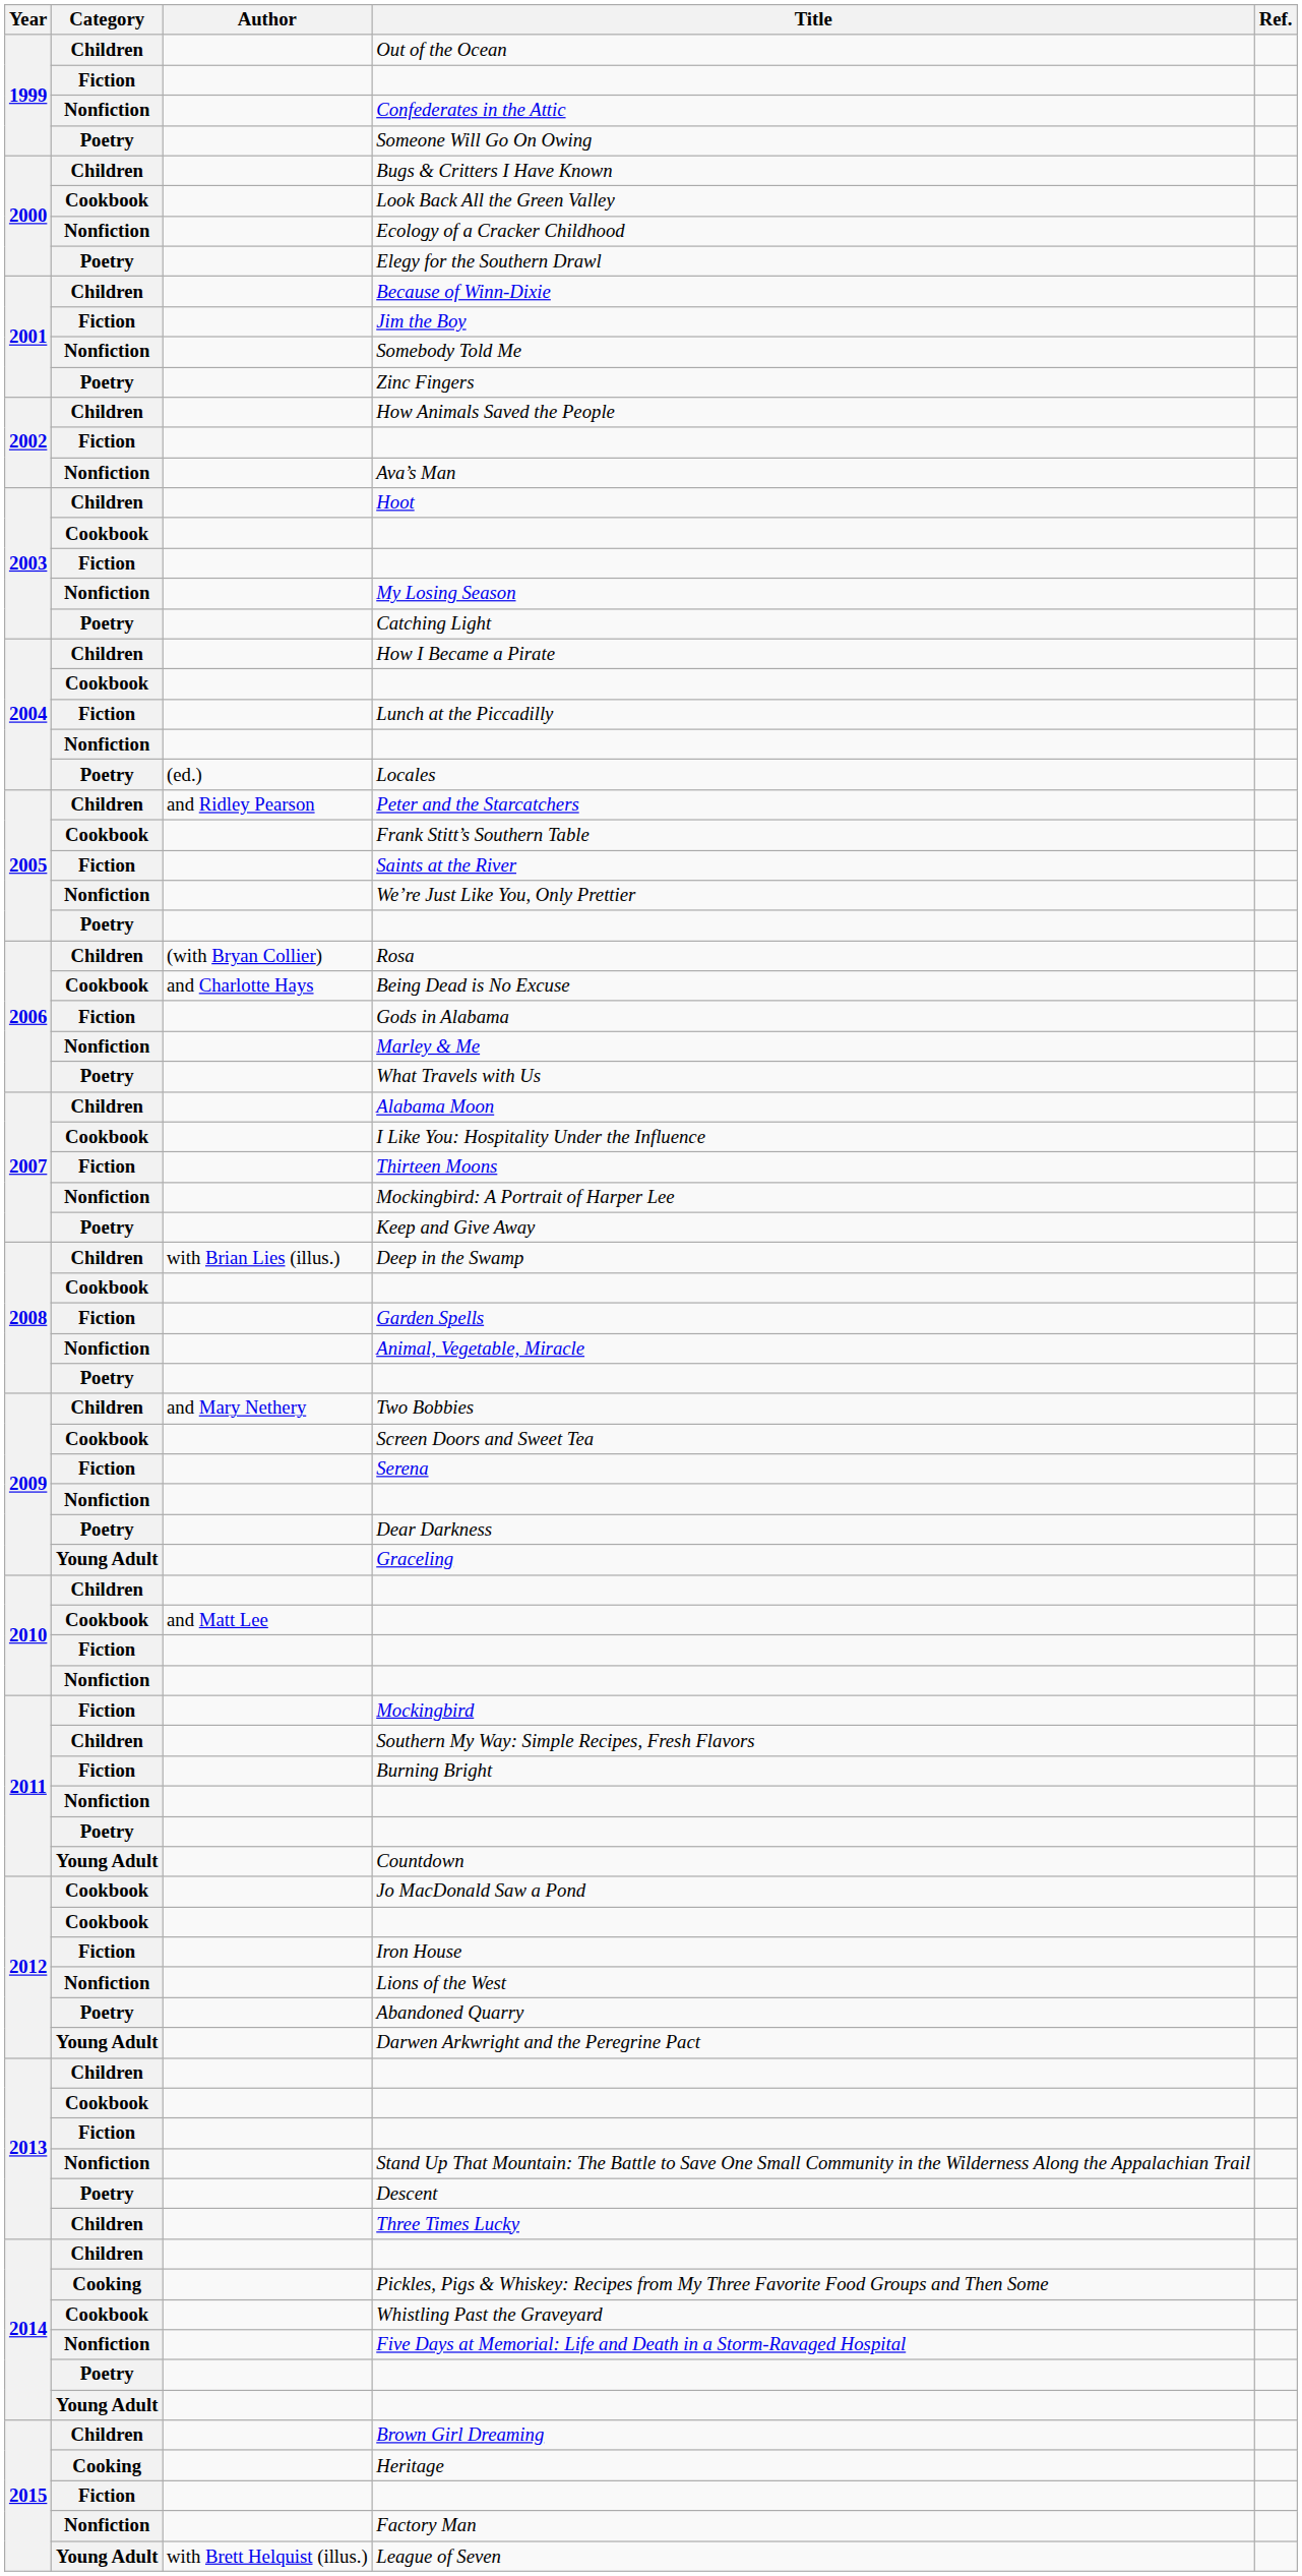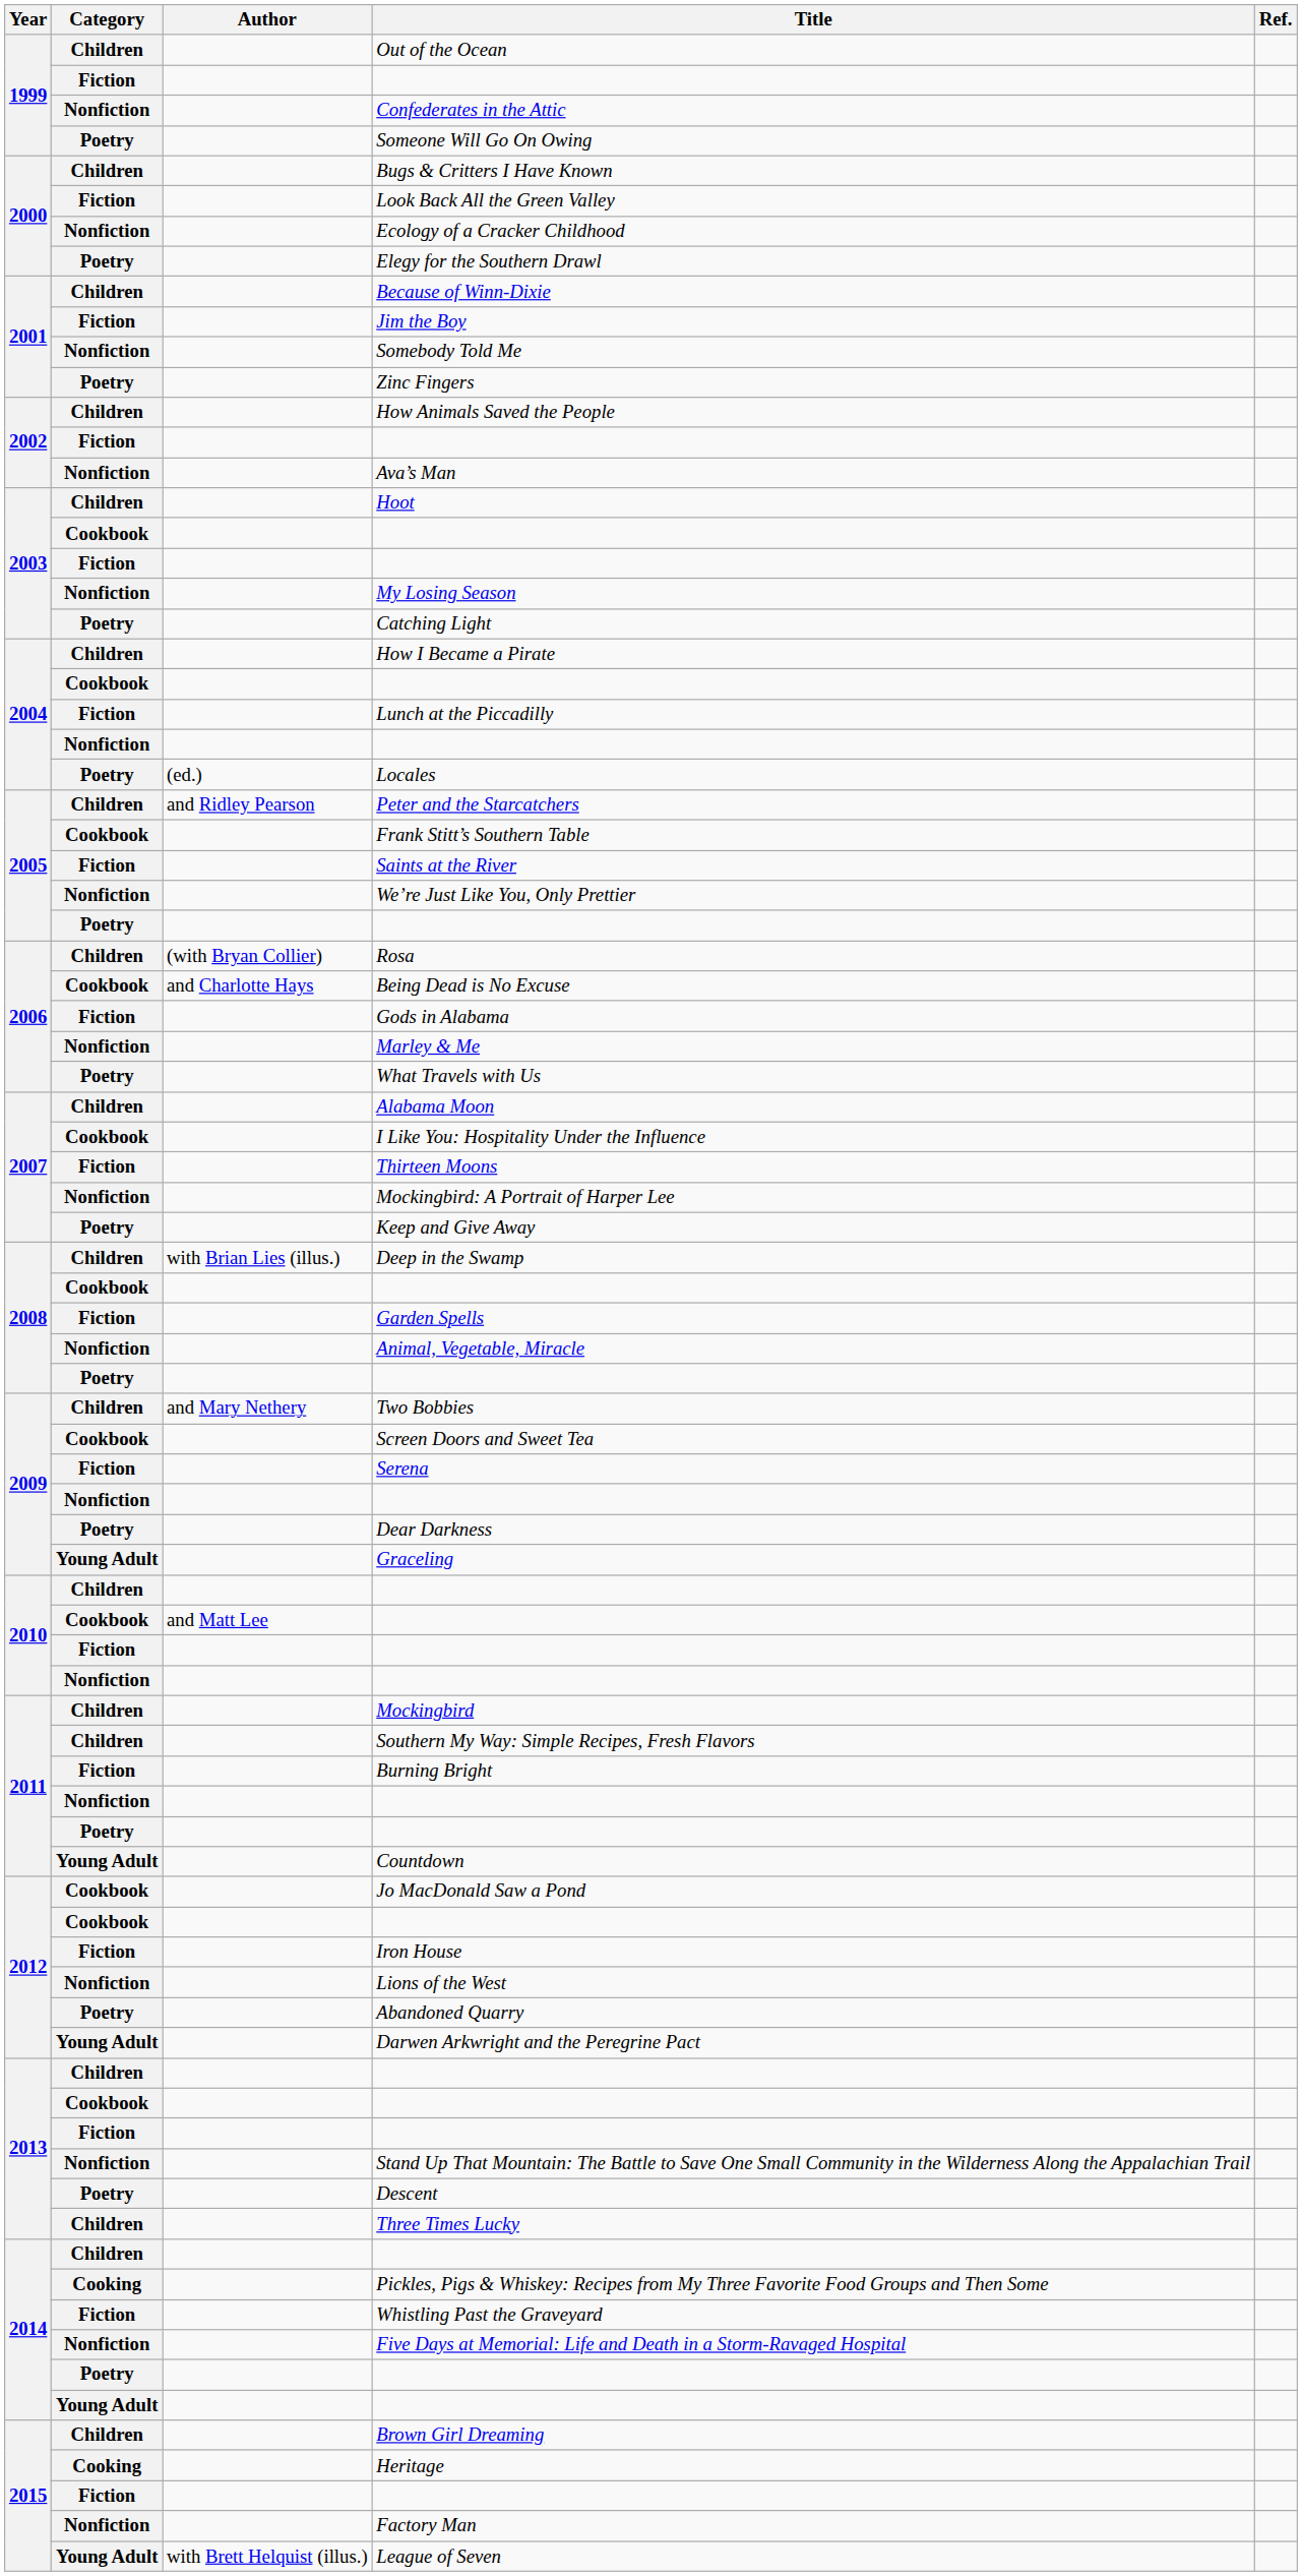 <table class="wikitable sortable mw-collapsible">
 <tr>
 <th>Year</th>
 <th>Category</th>
 <th>Author</th>
 <th>Title</th>
 <th>Ref.</th>
 </tr>
 <tr>
 <th rowspan="4"><a href='#'>1999</a></th>
 <th>Children</th>
 <td></td>
 <td><em>Out of the Ocean</em></td>
 <td></td>
 </tr>
 <tr>
 <th>Fiction</th>
 <td></td>
 <td><em></em></td>
 <td></td>
 </tr>
 <tr>
 <th>Nonfiction</th>
 <td></td>
 <td><em><a href='#'>Confederates in the Attic</a></em></td>
 <td></td>
 </tr>
 <tr>
 <th>Poetry</th>
 <td></td>
 <td><em>Someone Will Go On Owing</em></td>
 <td></td>
 </tr>
 <tr>
 <th rowspan="4"><a href='#'>2000</a></th>
 <th>Children</th>
 <td></td>
 <td><em>Bugs & Critters I Have Known</em></td>
 <td></td>
 </tr>
 <tr>
-<th>Cookbook</th>
+<th>Fiction</th>
 <td></td>
 <td><em>Look Back All the Green Valley</em></td>
 <td></td>
 </tr>
 <tr>
 <th>Nonfiction</th>
 <td></td>
 <td><em>Ecology of a Cracker Childhood</em></td>
 <td></td>
 </tr>
 <tr>
 <th>Poetry</th>
 <td></td>
 <td><em>Elegy for the Southern Drawl</em></td>
 <td></td>
 </tr>
 <tr>
 <th rowspan="4"><a href='#'>2001</a></th>
 <th>Children</th>
 <td></td>
 <td><em><a href='#'>Because of Winn-Dixie</a></em></td>
 <td></td>
 </tr>
 <tr>
 <th>Fiction</th>
 <td></td>
 <td><em><a href='#'>Jim the Boy</a></em></td>
 <td></td>
 </tr>
 <tr>
 <th>Nonfiction</th>
 <td></td>
 <td><em>Somebody Told Me</em></td>
 <td></td>
 </tr>
 <tr>
 <th>Poetry</th>
 <td></td>
 <td><em>Zinc Fingers</em></td>
 <td></td>
 </tr>
 <tr>
 <th rowspan="3"><a href='#'>2002</a></th>
 <th>Children</th>
 <td></td>
 <td><em>How Animals Saved the People</em></td>
 <td></td>
 </tr>
 <tr>
 <th>Fiction</th>
 <td></td>
 <td><em></em></td>
 <td></td>
 </tr>
 <tr>
 <th>Nonfiction</th>
 <td></td>
 <td><em>Ava’s Man</em></td>
 <td></td>
 </tr>
 <tr>
 <th rowspan="5"><a href='#'>2003</a></th>
 <th>Children</th>
 <td></td>
 <td><em><a href='#'>Hoot</a></em></td>
 <td></td>
 </tr>
 <tr>
 <th>Cookbook</th>
 <td></td>
 <td><em></em></td>
 <td></td>
 </tr>
 <tr>
 <th>Fiction</th>
 <td></td>
 <td><em></em></td>
 <td></td>
 </tr>
 <tr>
 <th>Nonfiction</th>
 <td></td>
 <td><em><a href='#'>My Losing Season</a></em></td>
 <td></td>
 </tr>
 <tr>
 <th>Poetry</th>
 <td></td>
 <td><em>Catching Light</em></td>
 <td></td>
 </tr>
 <tr>
 <th rowspan="5"><a href='#'>2004</a></th>
 <th>Children</th>
 <td></td>
 <td><em>How I Became a Pirate</em></td>
 <td></td>
 </tr>
 <tr>
 <th>Cookbook</th>
 <td></td>
 <td><em></em></td>
 <td></td>
 </tr>
 <tr>
 <th>Fiction</th>
 <td></td>
 <td><em>Lunch at the Piccadilly</em></td>
 <td></td>
 </tr>
 <tr>
 <th>Nonfiction</th>
 <td></td>
 <td><em></em></td>
 <td></td>
 </tr>
 <tr>
 <th>Poetry</th>
 <td> (ed.)</td>
 <td><em>Locales</em></td>
 <td></td>
 </tr>
 <tr>
 <th rowspan="5"><a href='#'>2005</a></th>
 <th>Children</th>
 <td> and <a href='#'>Ridley Pearson</a></td>
 <td><em><a href='#'>Peter and the Starcatchers</a></em></td>
 <td></td>
 </tr>
 <tr>
 <th>Cookbook</th>
 <td></td>
 <td><em>Frank Stitt’s Southern Table</em></td>
 <td></td>
 </tr>
 <tr>
 <th>Fiction</th>
 <td></td>
 <td><em><a href='#'>Saints at the River</a></em></td>
 <td></td>
 </tr>
 <tr>
 <th>Nonfiction</th>
 <td></td>
 <td><em>We’re Just Like You,  Only Prettier</em></td>
 <td></td>
 </tr>
 <tr>
 <th>Poetry</th>
 <td></td>
 <td><em></em></td>
 <td></td>
 </tr>
 <tr>
 <th rowspan="5"><a href='#'>2006</a></th>
 <th>Children</th>
 <td> (with <a href='#'>Bryan Collier</a>)</td>
 <td><em>Rosa</em></td>
 <td></td>
 </tr>
 <tr>
 <th>Cookbook</th>
 <td> and <a href='#'>Charlotte Hays</a></td>
 <td><em>Being Dead is No Excuse</em></td>
 <td></td>
 </tr>
 <tr>
 <th>Fiction</th>
 <td></td>
 <td><em>Gods in Alabama</em></td>
 <td></td>
 </tr>
 <tr>
 <th>Nonfiction</th>
 <td></td>
 <td><em><a href='#'>Marley & Me</a></em></td>
 <td></td>
 </tr>
 <tr>
 <th>Poetry</th>
 <td></td>
 <td><em>What Travels with Us</em></td>
 <td></td>
 </tr>
 <tr>
 <th rowspan="5"><a href='#'>2007</a></th>
 <th>Children</th>
 <td></td>
 <td><em><a href='#'>Alabama Moon</a></em></td>
 <td></td>
 </tr>
 <tr>
 <th>Cookbook</th>
 <td></td>
 <td><em>I Like You: Hospitality Under the Influence</em></td>
 <td></td>
 </tr>
 <tr>
 <th>Fiction</th>
 <td></td>
 <td><em><a href='#'>Thirteen Moons</a></em></td>
 <td></td>
 </tr>
 <tr>
 <th>Nonfiction</th>
 <td></td>
 <td><em>Mockingbird: A Portrait of Harper Lee</em></td>
 <td></td>
 </tr>
 <tr>
 <th>Poetry</th>
 <td></td>
 <td><em>Keep and Give Away</em></td>
 <td></td>
 </tr>
 <tr>
 <th rowspan="5"><a href='#'>2008</a></th>
 <th>Children</th>
 <td> with <a href='#'>Brian Lies</a> (illus.)</td>
 <td><em>Deep in the Swamp</em></td>
 <td></td>
 </tr>
 <tr>
 <th>Cookbook</th>
 <td></td>
 <td><em></em></td>
 <td></td>
 </tr>
 <tr>
 <th>Fiction</th>
 <td></td>
 <td><em><a href='#'>Garden Spells</a></em></td>
 <td></td>
 </tr>
 <tr>
 <th>Nonfiction</th>
 <td></td>
 <td><em><a href='#'>Animal, Vegetable, Miracle</a></em></td>
 <td></td>
 </tr>
 <tr>
 <th>Poetry</th>
 <td></td>
 <td><em></em></td>
 <td></td>
 </tr>
 <tr>
 <th rowspan="6"><a href='#'>2009</a></th>
 <th>Children</th>
 <td> and <a href='#'>Mary Nethery</a></td>
 <td><em>Two Bobbies</em></td>
 <td></td>
 </tr>
 <tr>
 <th>Cookbook</th>
 <td></td>
 <td><em>Screen Doors and Sweet Tea</em></td>
 <td></td>
 </tr>
 <tr>
 <th>Fiction</th>
 <td></td>
 <td><em><a href='#'>Serena</a></em></td>
 <td></td>
 </tr>
 <tr>
 <th>Nonfiction</th>
 <td></td>
 <td><em></em></td>
 <td></td>
 </tr>
 <tr>
 <th>Poetry</th>
 <td></td>
 <td><em>Dear Darkness</em></td>
 <td></td>
 </tr>
 <tr>
 <th>Young Adult</th>
 <td></td>
 <td><em><a href='#'>Graceling</a></em></td>
 <td></td>
 </tr>
 <tr>
 <th rowspan="4"><a href='#'>2010</a></th>
 <th>Children</th>
 <td></td>
 <td><em></em></td>
 <td></td>
 </tr>
 <tr>
 <th>Cookbook</th>
 <td> and <a href='#'>Matt Lee</a></td>
 <td><em></em></td>
 <td></td>
 </tr>
 <tr>
 <th>Fiction</th>
 <td></td>
 <td><em></em></td>
 <td></td>
 </tr>
 <tr>
 <th>Nonfiction</th>
 <td></td>
 <td><em></em></td>
 <td></td>
 </tr>
 <tr>
 <th rowspan="6"><a href='#'>2011</a></th>
-<th>Fiction</th>
+<th>Children</th>
 <td></td>
 <td><em><a href='#'>Mockingbird</a></em></td>
 <td></td>
 </tr>
 <tr>
 <th>Children</th>
 <td></td>
 <td><em>Southern My Way: Simple Recipes, Fresh Flavors</em></td>
 <td></td>
 </tr>
 <tr>
 <th>Fiction</th>
 <td></td>
 <td><em>Burning Bright</em></td>
 <td></td>
 </tr>
 <tr>
 <th>Nonfiction</th>
 <td></td>
 <td><em></em></td>
 <td></td>
 </tr>
 <tr>
 <th>Poetry</th>
 <td></td>
 <td><em></em></td>
 <td></td>
 </tr>
 <tr>
 <th>Young Adult</th>
 <td></td>
 <td><em>Countdown</em></td>
 <td></td>
 </tr>
 <tr>
 <th rowspan="6"><a href='#'>2012</a></th>
 <th>Cookbook</th>
 <td></td>
 <td><em>Jo MacDonald Saw a Pond</em></td>
 <td></td>
 </tr>
 <tr>
 <th>Cookbook</th>
 <td></td>
 <td><em></em></td>
 <td></td>
 </tr>
 <tr>
 <th>Fiction</th>
 <td></td>
 <td><em>Iron House</em></td>
 <td></td>
 </tr>
 <tr>
 <th>Nonfiction</th>
 <td></td>
 <td><em>Lions of the West</em></td>
 <td></td>
 </tr>
 <tr>
 <th>Poetry</th>
 <td></td>
 <td><em>Abandoned Quarry</em></td>
 <td></td>
 </tr>
 <tr>
 <th>Young Adult</th>
 <td></td>
 <td><em>Darwen Arkwright and the Peregrine Pact</em></td>
 <td></td>
 </tr>
 <tr>
 <th rowspan="6"><a href='#'>2013</a></th>
 <th>Children</th>
 <td></td>
 <td><em></em></td>
 <td></td>
 </tr>
 <tr>
 <th>Cookbook</th>
 <td></td>
 <td><em></em></td>
 <td></td>
 </tr>
 <tr>
 <th>Fiction</th>
 <td></td>
 <td><em></em></td>
 <td></td>
 </tr>
 <tr>
 <th>Nonfiction</th>
 <td></td>
 <td><em>Stand Up That Mountain: The Battle to Save One Small Community in the Wilderness Along the Appalachian Trail</em></td>
 <td></td>
 </tr>
 <tr>
 <th>Poetry</th>
 <td></td>
 <td><em>Descent</em></td>
 <td></td>
 </tr>
 <tr>
 <th>Children</th>
 <td></td>
 <td><em><a href='#'>Three Times Lucky</a></em></td>
 <td></td>
 </tr>
 <tr>
 <th rowspan="6"><a href='#'>2014</a></th>
 <th>Children</th>
 <td></td>
 <td><em></em></td>
 <td></td>
 </tr>
 <tr>
 <th>Cooking</th>
 <td></td>
 <td><em>Pickles, Pigs & Whiskey: Recipes from My Three Favorite Food Groups and Then Some</em></td>
 <td></td>
 </tr>
 <tr>
-<th>Cookbook</th>
+<th>Fiction</th>
 <td></td>
 <td><em>Whistling Past the Graveyard</em></td>
 <td></td>
 </tr>
 <tr>
 <th>Nonfiction</th>
 <td></td>
 <td><em><a href='#'>Five Days at Memorial: Life and Death in a Storm-Ravaged Hospital</a></em></td>
 <td></td>
 </tr>
 <tr>
 <th>Poetry</th>
 <td></td>
 <td><em></em></td>
 <td></td>
 </tr>
 <tr>
 <th>Young Adult</th>
 <td></td>
 <td><em></em></td>
 <td></td>
 </tr>
 <tr>
 <th rowspan="5"><a href='#'>2015</a></th>
 <th>Children</th>
 <td></td>
 <td><em><a href='#'>Brown Girl Dreaming</a></em></td>
 <td></td>
 </tr>
 <tr>
 <th>Cooking</th>
 <td></td>
 <td><em>Heritage</em></td>
 <td></td>
 </tr>
 <tr>
 <th>Fiction</th>
 <td></td>
 <td><em></em></td>
 <td></td>
 </tr>
 <tr>
 <th>Nonfiction</th>
 <td></td>
 <td><em>Factory Man</em></td>
 <td></td>
 </tr>
 <tr>
 <th>Young Adult</th>
 <td> with <a href='#'>Brett Helquist</a> (illus.)</td>
 <td><em>League of Seven</em></td>
 <td></td>
 </tr>
 </table>
